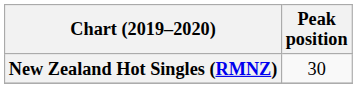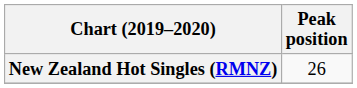 <table class="wikitable sortable plainrowheaders" style="text-align:center">
 <tr>
 <th scope="col">Chart (2019–2020)</th>
 <th scope="col">Peak<br>position</th>
 </tr>
 <tr>
 <th scope="row">New Zealand Hot Singles (<a href='#'>RMNZ</a>)</th>
-<td>30</td>
+<td>26</td>
 </tr>
 <tr>
 </tr>
 </table>
